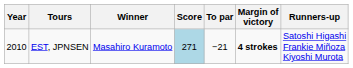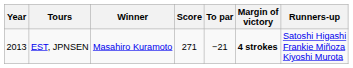 <table class="wikitable" style="font-size:95%">
 <tr>
 <th>Year</th>
 <th>Tours</th>
 <th>Winner</th>
 <th>Score</th>
 <th>To par</th>
 <th>Margin of<br>victory</th>
 <th>Runners-up</th>
 </tr>
 <tr>
-<td>2010</td>
+<td>2013</td>
 <td><a href='#'>EST</a>, JPNSEN</td>
 <td> <a href='#'>Masahiro Kuramoto</a></td>
-<td align=center style="background: lightblue;">271</td>
+<td align=center>271</td>
 <td align=center>−21</td>
 <td><strong>4 strokes</strong></td>
 <td> <a href='#'>Satoshi Higashi</a><br> <a href='#'>Frankie Miñoza</a><br> <a href='#'>Kiyoshi Murota</a></td>
 </tr>
 </table>
